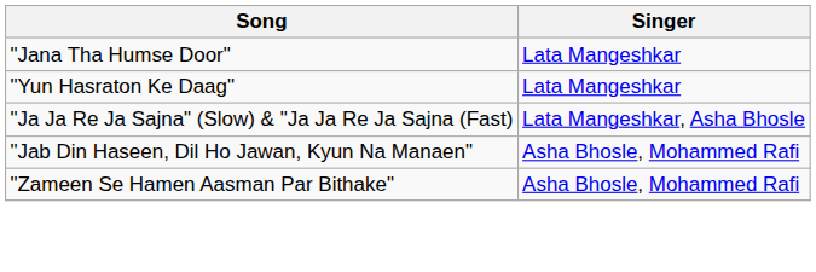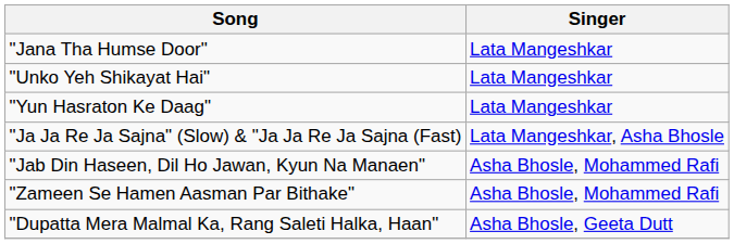 <table class="wikitable">
 <tr>
 <th>Song</th>
 <th>Singer</th>
 </tr>
 <tr>
 <td>"Jana Tha Humse Door"</td>
+<td><a href='#'>Lata Mangeshkar</a></td>
+</tr>
+<tr>
+<td>"Unko Yeh Shikayat Hai"</td>
 <td><a href='#'>Lata Mangeshkar</a></td>
 </tr>
 <tr>
 <td>"Yun Hasraton Ke Daag"</td>
 <td><a href='#'>Lata Mangeshkar</a></td>
 </tr>
 <tr>
 <td>"Ja Ja Re Ja Sajna" (Slow) & "Ja Ja Re Ja Sajna (Fast)</td>
 <td><a href='#'>Lata Mangeshkar</a>, <a href='#'>Asha Bhosle</a></td>
 </tr>
 <tr>
 <td>"Jab Din Haseen, Dil Ho Jawan, Kyun Na Manaen"</td>
 <td><a href='#'>Asha Bhosle</a>, <a href='#'>Mohammed Rafi</a></td>
 </tr>
 <tr>
 <td>"Zameen Se Hamen Aasman Par Bithake"</td>
 <td><a href='#'>Asha Bhosle</a>, <a href='#'>Mohammed Rafi</a></td>
 </tr>
 <tr>
+<td>"Dupatta Mera Malmal Ka, Rang Saleti Halka, Haan"</td>
+<td><a href='#'>Asha Bhosle</a>, <a href='#'>Geeta Dutt</a></td>
+</tr>
+<tr>
 </tr>
 </table>
